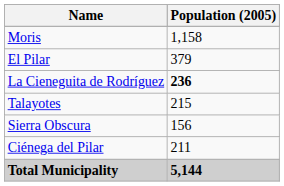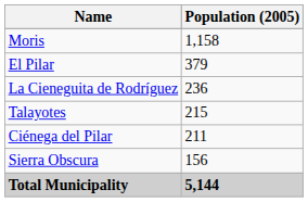 <table class="wikitable">
 <tr style="background:#000000; color:black;">
 <th><strong>Name</strong></th>
 <th><strong>Population (2005)</strong></th>
 </tr>
 <tr>
 <td><a href='#'>Moris</a></td>
 <td>1,158</td>
 </tr>
 <tr>
 <td><a href='#'>El Pilar</a></td>
 <td>379</td>
 </tr>
 <tr>
 <td><a href='#'>La Cieneguita de Rodríguez</a></td>
-<td><strong>236</strong></td>
+<td>236</td>
 </tr>
 <tr>
 <td><a href='#'>Talayotes</a></td>
 <td>215</td>
 </tr>
 <tr>
+<td><a href='#'>Ciénega del Pilar</a></td>
+<td>211</td>
+</tr>
+<tr>
 <td><a href='#'>Sierra Obscura</a></td>
 <td>156</td>
-</tr>
-<tr>
-<td><a href='#'>Ciénega del Pilar</a></td>
-<td>211</td>
 </tr>
 <tr style="background:#CFCFCF;">
 <td><strong>Total Municipality</strong></td>
 <td><strong>5,144</strong></td>
 </tr>
 </table>
